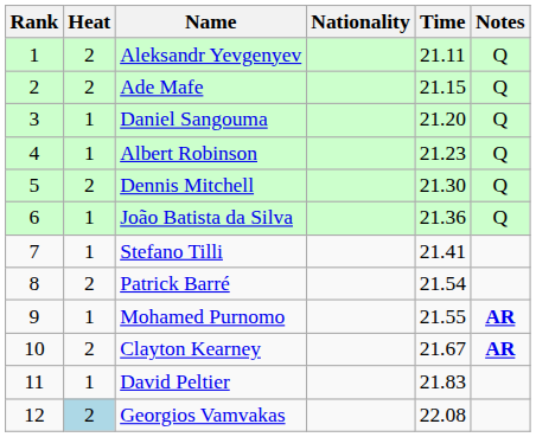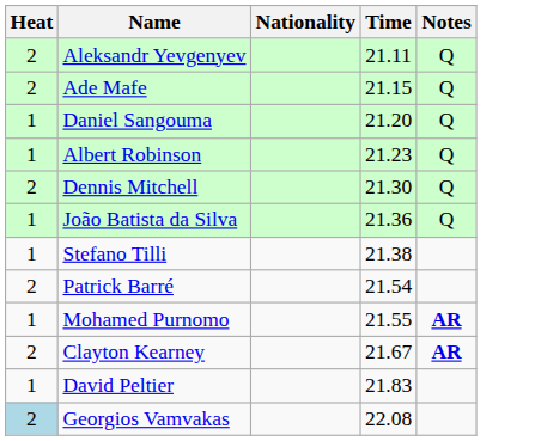 <table class="wikitable sortable" style="text-align:center">
 <tr>
-<th>Rank</th>
 <th>Heat</th>
 <th>Name</th>
 <th>Nationality</th>
 <th>Time</th>
 <th>Notes</th>
 </tr>
 <tr bgcolor=ccffcc>
-<td>1</td>
 <td>2</td>
 <td align="left"><a href='#'>Aleksandr Yevgenyev</a></td>
 <td align=left></td>
 <td>21.11</td>
 <td>Q</td>
 </tr>
 <tr bgcolor=ccffcc>
 <td>2</td>
-<td>2</td>
 <td align="left"><a href='#'>Ade Mafe</a></td>
 <td align=left></td>
 <td>21.15</td>
 <td>Q</td>
 </tr>
 <tr bgcolor=ccffcc>
-<td>3</td>
 <td>1</td>
 <td align="left"><a href='#'>Daniel Sangouma</a></td>
 <td align=left></td>
 <td>21.20</td>
 <td>Q</td>
 </tr>
 <tr bgcolor=ccffcc>
-<td>4</td>
 <td>1</td>
 <td align="left"><a href='#'>Albert Robinson</a></td>
 <td align=left></td>
 <td>21.23</td>
 <td>Q</td>
 </tr>
 <tr bgcolor=ccffcc>
-<td>5</td>
 <td>2</td>
 <td align="left"><a href='#'>Dennis Mitchell</a></td>
 <td align=left></td>
 <td>21.30</td>
 <td>Q</td>
 </tr>
 <tr bgcolor=ccffcc>
-<td>6</td>
 <td>1</td>
 <td align="left"><a href='#'>João Batista da Silva</a></td>
 <td align=left></td>
 <td>21.36</td>
 <td>Q</td>
 </tr>
 <tr>
-<td>7</td>
 <td>1</td>
 <td align="left"><a href='#'>Stefano Tilli</a></td>
 <td align=left></td>
-<td>21.41</td>
+<td>21.38</td>
 <td></td>
 </tr>
 <tr>
-<td>8</td>
 <td>2</td>
 <td align="left"><a href='#'>Patrick Barré</a></td>
 <td align=left></td>
 <td>21.54</td>
 <td></td>
 </tr>
 <tr>
-<td>9</td>
 <td>1</td>
 <td align="left"><a href='#'>Mohamed Purnomo</a></td>
 <td align=left></td>
 <td>21.55</td>
 <td><strong><a href='#'>AR</a></strong></td>
 </tr>
 <tr>
-<td>10</td>
 <td>2</td>
 <td align="left"><a href='#'>Clayton Kearney</a></td>
 <td align=left></td>
 <td>21.67</td>
 <td><strong><a href='#'>AR</a></strong></td>
 </tr>
 <tr>
-<td>11</td>
 <td>1</td>
 <td align="left"><a href='#'>David Peltier</a></td>
 <td align=left></td>
 <td>21.83</td>
 <td></td>
 </tr>
 <tr>
-<td>12</td>
 <td style="background: lightblue;">2</td>
 <td align="left"><a href='#'>Georgios Vamvakas</a></td>
 <td align=left></td>
 <td>22.08</td>
 <td></td>
 </tr>
 </table>
